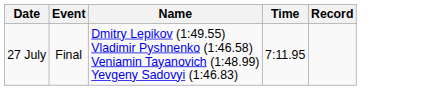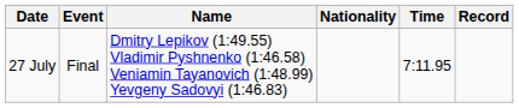 <table class=wikitable style=text-align:center>
 <tr>
 <th>Date</th>
 <th>Event</th>
 <th>Name</th>
+<th>Nationality</th>
 <th>Time</th>
 <th>Record</th>
 </tr>
 <tr>
 <td>27 July</td>
 <td>Final</td>
 <td align=left><a href='#'>Dmitry Lepikov</a> (1:49.55)<br><a href='#'>Vladimir Pyshnenko</a> (1:46.58)<br><a href='#'>Veniamin Tayanovich</a> (1:48.99)<br><a href='#'>Yevgeny Sadovyi</a> (1:46.83)</td>
+<td align=left></td>
 <td>7:11.95</td>
 <td></td>
 </tr>
 </table>
